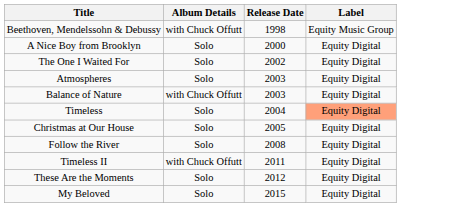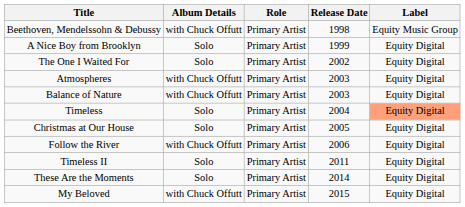 <table class="wikitable">
 <tr>
 <th>Title</th>
 <th>Album Details</th>
+<th>Role</th>
 <th>Release Date</th>
 <th>Label</th>
 </tr>
 <tr>
 <td align="center" valign="top">Beethoven, Mendelssohn & Debussy</td>
 <td align="center" valign="top">with Chuck Offutt</td>
+<td align="center" valign="top">Primary Artist</td>
 <td align="center" valign="top">1998</td>
 <td align="center" valign="top">Equity Music Group</td>
 </tr>
 <tr>
 <td align="center" valign="top">A Nice Boy from Brooklyn</td>
 <td align="center" valign="top">Solo</td>
-<td align="center" valign="top">2000</td>
+<td align="center" valign="top">Primary Artist</td>
+<td align="center" valign="top">1999</td>
 <td align="center" valign="top">Equity Digital</td>
 </tr>
 <tr>
 <td rowspan="1"; align="center" valign="top">The One I Waited For</td>
 <td align="center" valign="top">Solo</td>
+<td align="center" valign="top">Primary Artist</td>
 <td align="center" valign="top">2002</td>
 <td align="center" valign="top">Equity Digital</td>
 </tr>
 <tr>
 <td rowspan="1"; align="center" valign="top">Atmospheres</td>
-<td align="center" valign="top">Solo</td>
+<td align="center" valign="top">with Chuck Offutt</td>
+<td align="center" valign="top">Primary Artist</td>
 <td align="center" valign="top">2003</td>
 <td align="center" valign="top">Equity Digital</td>
 </tr>
 <tr>
 <td align="center" valign="top">Balance of Nature </td>
 <td align="center" valign="top">with Chuck Offutt</td>
+<td align="center" valign="top">Primary Artist</td>
 <td align="center" valign="top">2003</td>
 <td align="center" valign="top">Equity Digital</td>
 </tr>
 <tr>
 <td align="center" valign="top">Timeless </td>
 <td align="center" valign="top">Solo</td>
+<td align="center" valign="top">Primary Artist</td>
 <td align="center" valign="top">2004</td>
 <td align="center" valign="top" style="background: lightsalmon;">Equity Digital</td>
 </tr>
 <tr>
 <td align="center" valign="top">Christmas at Our House </td>
 <td align="center" valign="top">Solo</td>
+<td align="center" valign="top">Primary Artist</td>
 <td align="center" valign="top">2005</td>
 <td align="center" valign="top">Equity Digital</td>
 </tr>
 <tr>
 <td align="center" valign="top">Follow the River </td>
-<td align="center" valign="top">Solo</td>
-<td align="center" valign="top">2008</td>
+<td align="center" valign="top">with Chuck Offutt</td>
+<td align="center" valign="top">Primary Artist</td>
+<td align="center" valign="top">2006</td>
 <td align="center" valign="top">Equity Digital</td>
 </tr>
 <tr>
 <td align="center" valign="top">Timeless II </td>
-<td align="center" valign="top">with Chuck Offutt</td>
+<td align="center" valign="top">Solo</td>
+<td align="center" valign="top">Primary Artist</td>
 <td align="center" valign="top">2011</td>
 <td align="center" valign="top">Equity Digital</td>
 </tr>
 <tr>
 <td align="center" valign="top">These Are the Moments </td>
 <td align="center" valign="top">Solo</td>
-<td align="center" valign="top">2012</td>
+<td align="center" valign="top">Primary Artist</td>
+<td align="center" valign="top">2014</td>
 <td align="center" valign="top">Equity Digital</td>
 </tr>
 <tr>
 <td align="center" valign="top">My Beloved</td>
-<td align="center" valign="top">Solo</td>
+<td align="center" valign="top">with Chuck Offutt</td>
+<td align="center" valign="top">Primary Artist</td>
 <td align="center" valign="top">2015</td>
 <td align="center" valign="top">Equity Digital</td>
 </tr>
 </table>
